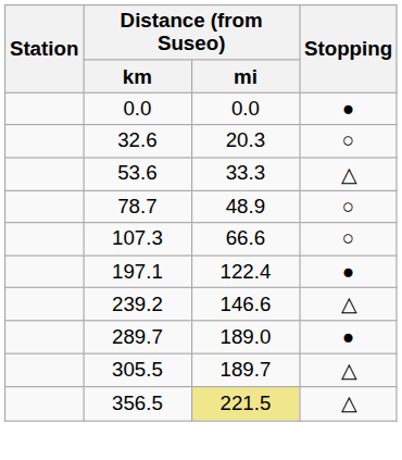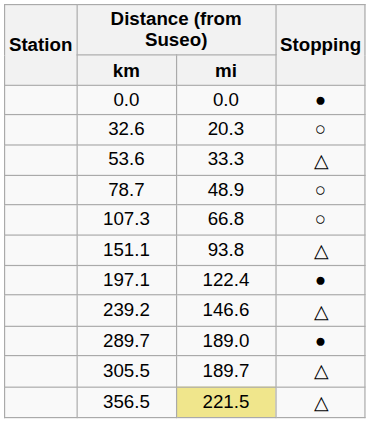 <table class="wikitable" style="text-align:center; width:35%">
 <tr>
 <th scope="col" rowspan="2">Station</th>
 <th scope="col" colspan="2">Distance (from Suseo)</th>
 <th scope="col" rowspan="2">Stopping</th>
 </tr>
 <tr>
 <th scope="col">km</th>
 <th scope="col">mi</th>
 </tr>
 <tr>
 <td style="text-align:left"></td>
 <td>0.0</td>
 <td>0.0</td>
 <td>●</td>
 </tr>
 <tr>
 <td style="text-align:left"></td>
 <td>32.6</td>
 <td>20.3</td>
 <td>○</td>
 </tr>
 <tr>
 <td style="text-align:left"></td>
 <td>53.6</td>
 <td>33.3</td>
 <td>△</td>
 </tr>
 <tr>
 <td style="text-align:left"></td>
 <td>78.7</td>
 <td>48.9</td>
 <td>○</td>
 </tr>
 <tr>
 <td style="text-align:left"></td>
 <td>107.3</td>
-<td>66.6</td>
+<td>66.8</td>
 <td>○</td>
+</tr>
+<tr>
+<td style="text-align:left"></td>
+<td>151.1</td>
+<td>93.8</td>
+<td>△</td>
 </tr>
 <tr>
 <td style="text-align:left"></td>
 <td>197.1</td>
 <td>122.4</td>
 <td>●</td>
 </tr>
 <tr>
 <td style="text-align:left"></td>
 <td>239.2</td>
 <td>146.6</td>
 <td>△</td>
 </tr>
 <tr>
 <td style="text-align:left"></td>
 <td>289.7</td>
 <td>189.0</td>
 <td>●</td>
 </tr>
 <tr>
 <td style="text-align:left"></td>
 <td>305.5</td>
 <td>189.7</td>
 <td>△</td>
 </tr>
 <tr>
 <td style="text-align:left"></td>
 <td>356.5</td>
 <td style="background: khaki;">221.5</td>
 <td>△</td>
 </tr>
 </table>
